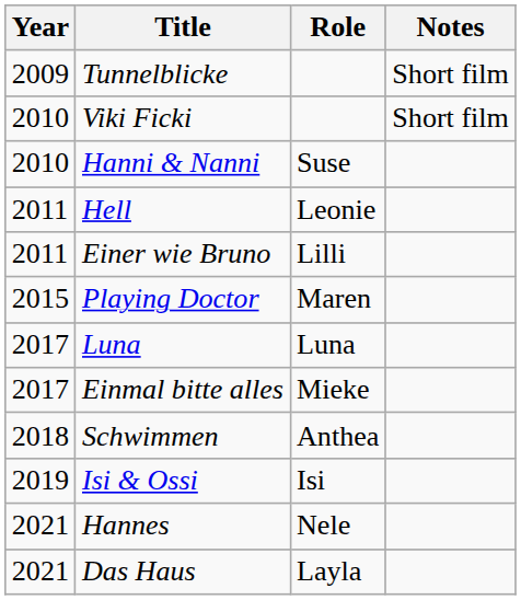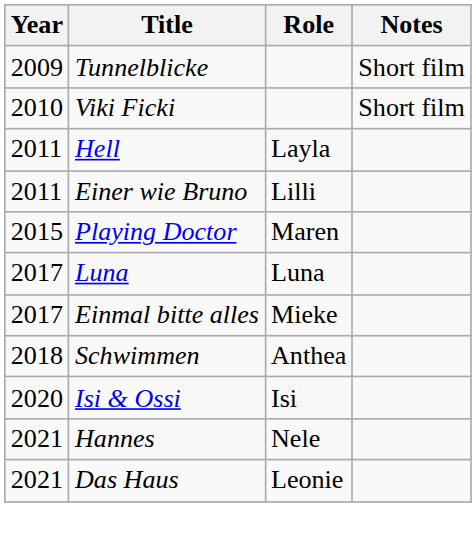 <table class="wikitable sortable">
 <tr>
 <th>Year</th>
 <th>Title</th>
 <th>Role</th>
 <th class="unsortable">Notes</th>
 </tr>
 <tr>
 <td>2009</td>
 <td><em>Tunnelblicke</em></td>
 <td></td>
 <td>Short film</td>
 </tr>
 <tr>
 <td>2010</td>
 <td><em>Viki Ficki</em></td>
 <td></td>
 <td>Short film</td>
 </tr>
 <tr>
-<td>2010</td>
-<td><em><a href='#'>Hanni & Nanni</a></em></td>
-<td>Suse</td>
-<td></td>
-</tr>
-<tr>
 <td>2011</td>
 <td><em><a href='#'>Hell</a></em></td>
-<td>Leonie</td>
+<td>Layla</td>
 <td></td>
 </tr>
 <tr>
 <td>2011</td>
 <td><em>Einer wie Bruno</em></td>
 <td>Lilli</td>
 <td></td>
 </tr>
 <tr>
 <td>2015</td>
 <td><em><a href='#'>Playing Doctor</a></em></td>
 <td>Maren</td>
 <td></td>
 </tr>
 <tr>
 <td>2017</td>
 <td><em><a href='#'>Luna</a></em></td>
 <td>Luna</td>
 <td></td>
 </tr>
 <tr>
 <td>2017</td>
 <td><em>Einmal bitte alles</em></td>
 <td>Mieke</td>
 <td></td>
 </tr>
 <tr>
 <td>2018</td>
 <td><em>Schwimmen</em></td>
 <td>Anthea</td>
 <td></td>
 </tr>
 <tr>
-<td>2019</td>
+<td>2020</td>
 <td><em><a href='#'>Isi & Ossi</a></em></td>
 <td>Isi</td>
 <td></td>
 </tr>
 <tr>
 <td>2021</td>
 <td><em>Hannes</em></td>
 <td>Nele</td>
 <td></td>
 </tr>
 <tr>
 <td>2021</td>
 <td><em>Das Haus</em></td>
-<td>Layla</td>
+<td>Leonie</td>
 <td></td>
 </tr>
 </table>
